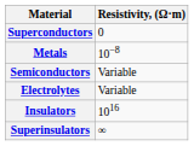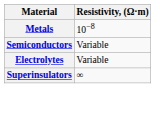 <table class="wikitable plainrowheaders">
 <tr>
 <th scope="col">Material</th>
 <th scope="col">Resistivity,  (Ω·m)</th>
-</tr>
-<tr>
-<th scope="row"><a href='#'>Superconductors</a></th>
-<td>0</td>
 </tr>
 <tr>
 <th scope="row"><a href='#'>Metals</a></th>
 <td>10<sup>−8</sup></td>
 </tr>
 <tr>
 <th scope="row"><a href='#'>Semiconductors</a></th>
 <td>Variable</td>
 </tr>
 <tr>
 <th scope="row"><a href='#'>Electrolytes</a></th>
 <td>Variable</td>
 </tr>
 <tr>
-<th scope="row"><a href='#'>Insulators</a></th>
-<td>10<sup>16</sup></td>
-</tr>
-<tr>
 <th scope="row"><a href='#'>Superinsulators</a></th>
 <td>∞</td>
 </tr>
 </table>
